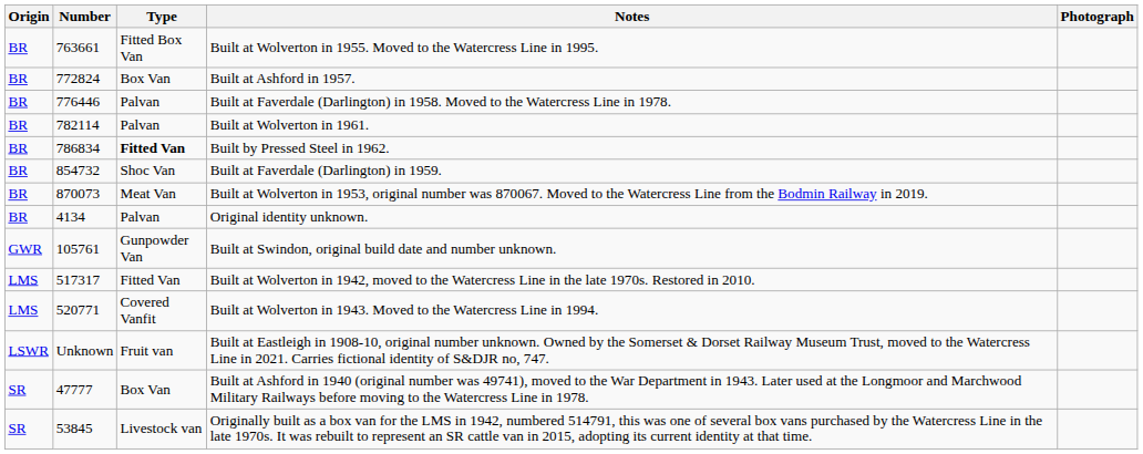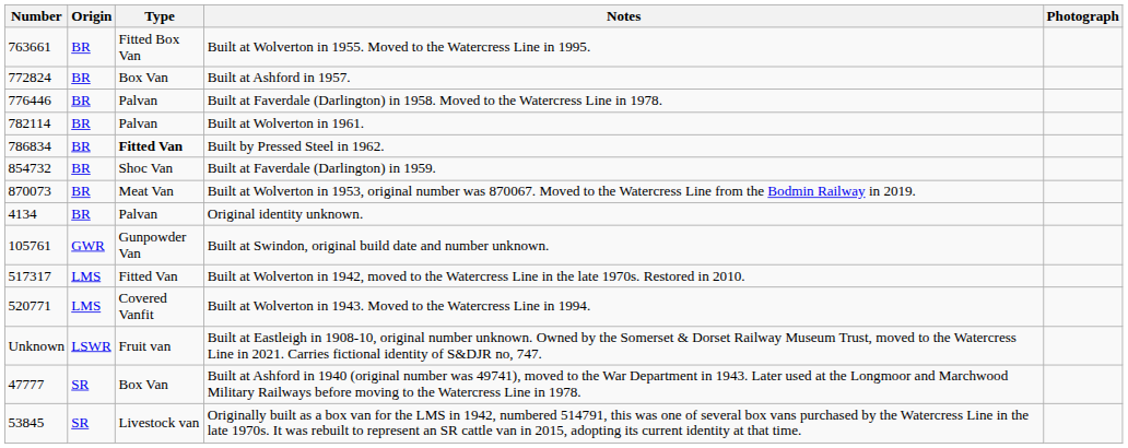 <table class="wikitable">
 <tr>
+<th>Number</th>
 <th>Origin</th>
-<th>Number</th>
 <th>Type</th>
 <th>Notes</th>
 <th>Photograph</th>
 </tr>
 <tr>
+<td>763661</td>
 <td><a href='#'>BR</a></td>
-<td>763661</td>
 <td>Fitted Box Van</td>
 <td>Built at Wolverton in 1955. Moved to the Watercress Line in 1995.</td>
 <td></td>
 </tr>
 <tr>
+<td>772824</td>
 <td><a href='#'>BR</a></td>
-<td>772824</td>
 <td>Box Van</td>
 <td>Built at Ashford in 1957.</td>
 <td></td>
 </tr>
 <tr>
+<td>776446</td>
 <td><a href='#'>BR</a></td>
-<td>776446</td>
 <td>Palvan</td>
 <td>Built at Faverdale (Darlington) in 1958. Moved to the Watercress Line in 1978.</td>
 <td></td>
 </tr>
 <tr>
+<td>782114</td>
 <td><a href='#'>BR</a></td>
-<td>782114</td>
 <td>Palvan</td>
 <td>Built at Wolverton in 1961.</td>
 <td></td>
 </tr>
 <tr>
+<td>786834</td>
 <td><a href='#'>BR</a></td>
-<td>786834</td>
 <td><strong>Fitted Van</strong></td>
 <td>Built by Pressed Steel in 1962.</td>
 <td></td>
 </tr>
 <tr>
+<td>854732</td>
 <td><a href='#'>BR</a></td>
-<td>854732</td>
 <td>Shoc Van</td>
 <td>Built at Faverdale (Darlington) in 1959.</td>
 <td></td>
 </tr>
 <tr>
+<td>870073</td>
 <td><a href='#'>BR</a></td>
-<td>870073</td>
 <td>Meat Van</td>
 <td>Built at Wolverton in 1953, original number was 870067. Moved to the Watercress Line from the <a href='#'>Bodmin Railway</a> in 2019.</td>
 <td></td>
 </tr>
 <tr>
+<td>4134</td>
 <td><a href='#'>BR</a></td>
-<td>4134</td>
 <td>Palvan</td>
 <td>Original identity unknown.</td>
 <td></td>
 </tr>
 <tr>
+<td>105761</td>
 <td><a href='#'>GWR</a></td>
-<td>105761</td>
 <td>Gunpowder Van</td>
 <td>Built at Swindon, original build date and number unknown.</td>
 <td></td>
 </tr>
 <tr>
+<td>517317</td>
 <td><a href='#'>LMS</a></td>
-<td>517317</td>
 <td>Fitted Van</td>
 <td>Built at Wolverton in 1942, moved to the Watercress Line in the late 1970s. Restored in 2010.</td>
 <td></td>
 </tr>
 <tr>
+<td>520771</td>
 <td><a href='#'>LMS</a></td>
-<td>520771</td>
 <td>Covered Vanfit</td>
 <td>Built at Wolverton in 1943. Moved to the Watercress Line in 1994.</td>
 <td></td>
 </tr>
 <tr>
+<td>Unknown</td>
 <td><a href='#'>LSWR</a></td>
-<td>Unknown</td>
 <td>Fruit van</td>
 <td>Built at Eastleigh in 1908-10, original number unknown. Owned by the Somerset & Dorset Railway Museum Trust, moved to the Watercress Line in 2021. Carries fictional identity of S&DJR no, 747.</td>
 <td></td>
 </tr>
 <tr>
+<td>47777</td>
 <td><a href='#'>SR</a></td>
-<td>47777</td>
 <td>Box Van</td>
 <td>Built at Ashford in 1940 (original number was 49741), moved to the War Department in 1943. Later used at the Longmoor and Marchwood Military Railways before moving to the Watercress Line in 1978.</td>
 <td></td>
 </tr>
 <tr>
+<td>53845</td>
 <td><a href='#'>SR</a></td>
-<td>53845</td>
 <td>Livestock van</td>
 <td>Originally built as a box van for the LMS in 1942, numbered 514791, this was one of several box vans purchased by the Watercress Line in the late 1970s. It was rebuilt to represent an SR cattle van in 2015, adopting its current identity at that time.</td>
 <td></td>
 </tr>
 </table>
